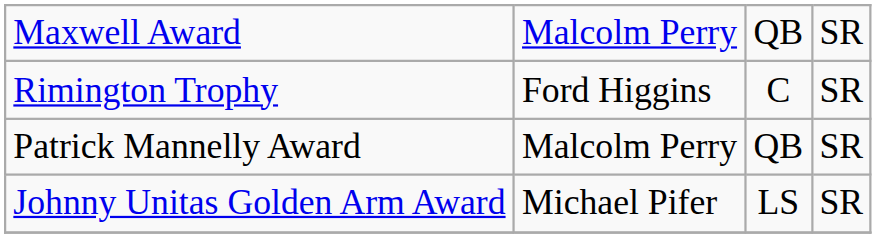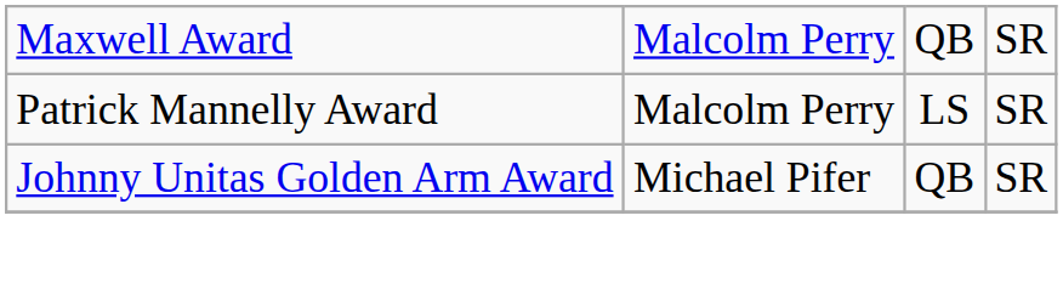 <table class="wikitable">
 <tr>
 <td><a href='#'>Maxwell Award</a></td>
 <td><a href='#'>Malcolm Perry</a></td>
 <td align=center>QB</td>
 <td align=center>SR</td>
 </tr>
 <tr>
-<td><a href='#'>Rimington Trophy</a></td>
-<td>Ford Higgins</td>
-<td align=center>C</td>
-<td align=center>SR</td>
-</tr>
-<tr>
 <td>Patrick Mannelly Award</td>
 <td>Malcolm Perry</td>
-<td align=center>QB</td>
+<td align=center>LS</td>
 <td align=center>SR</td>
 </tr>
 <tr>
 <td><a href='#'>Johnny Unitas Golden Arm Award</a></td>
 <td>Michael Pifer</td>
-<td align=center>LS</td>
+<td align=center>QB</td>
 <td align=center>SR</td>
 </tr>
 <tr>
 </tr>
 </table>
